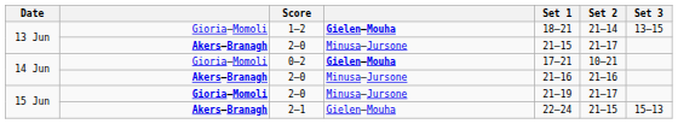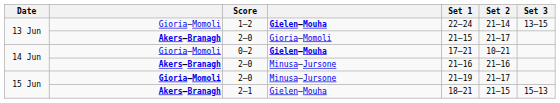 <table class="wikitable" style="text-align: center; font-size:90% ">
 <tr>
 <th width="60">Date</th>
 <th align="right" width="250"></th>
 <th width="60">Score</th>
 <th align="left" width="250"></th>
 <th width="50">Set 1</th>
 <th width="50">Set 2</th>
 <th width="50">Set 3</th>
 </tr>
 <tr>
 <td rowspan=2>13 Jun</td>
 <td align=right><a href='#'>Gioria</a>–<a href='#'>Momoli</a> </td>
 <td align=center>1–2</td>
 <td align=left> <strong><a href='#'>Gielen</a>–<a href='#'>Mouha</a></strong></td>
-<td>18–21</td>
+<td>22–24</td>
 <td>21–14</td>
 <td>13–15</td>
 </tr>
 <tr>
 <td align=right><strong><a href='#'>Akers</a>–<a href='#'>Branagh</a> </strong></td>
 <td align=center>2–0</td>
-<td align=left> <a href='#'>Minusa</a>–<a href='#'>Jursone</a></td>
+<td align=left> <a href='#'>Gioria</a>–<a href='#'>Momoli</a></td>
 <td>21–15</td>
 <td>21–17</td>
 <td></td>
 </tr>
 <tr>
 <td rowspan=2>14 Jun</td>
 <td align=right><a href='#'>Gioria</a>–<a href='#'>Momoli</a> </td>
 <td align=center>0–2</td>
 <td align=left> <strong><a href='#'>Gielen</a>–<a href='#'>Mouha</a></strong></td>
 <td>17–21</td>
 <td>10–21</td>
 <td></td>
 </tr>
 <tr>
 <td align=right><strong><a href='#'>Akers</a>–<a href='#'>Branagh</a> </strong></td>
 <td align=center>2–0</td>
 <td align=left> <a href='#'>Minusa</a>–<a href='#'>Jursone</a></td>
 <td>21–16</td>
 <td>21–16</td>
 <td></td>
 </tr>
 <tr>
 <td rowspan=2>15 Jun</td>
 <td align=right><strong><a href='#'>Gioria</a>–<a href='#'>Momoli</a> </strong></td>
 <td align=center>2–0</td>
 <td align=left> <a href='#'>Minusa</a>–<a href='#'>Jursone</a></td>
 <td>21–19</td>
 <td>21–17</td>
 <td></td>
 </tr>
 <tr>
 <td align=right><strong><a href='#'>Akers</a>–<a href='#'>Branagh</a> </strong></td>
 <td align=center>2–1</td>
 <td align=left> <a href='#'>Gielen</a>–<a href='#'>Mouha</a></td>
-<td>22–24</td>
+<td>18–21</td>
 <td>21–15</td>
 <td>15–13</td>
 </tr>
 </table>
